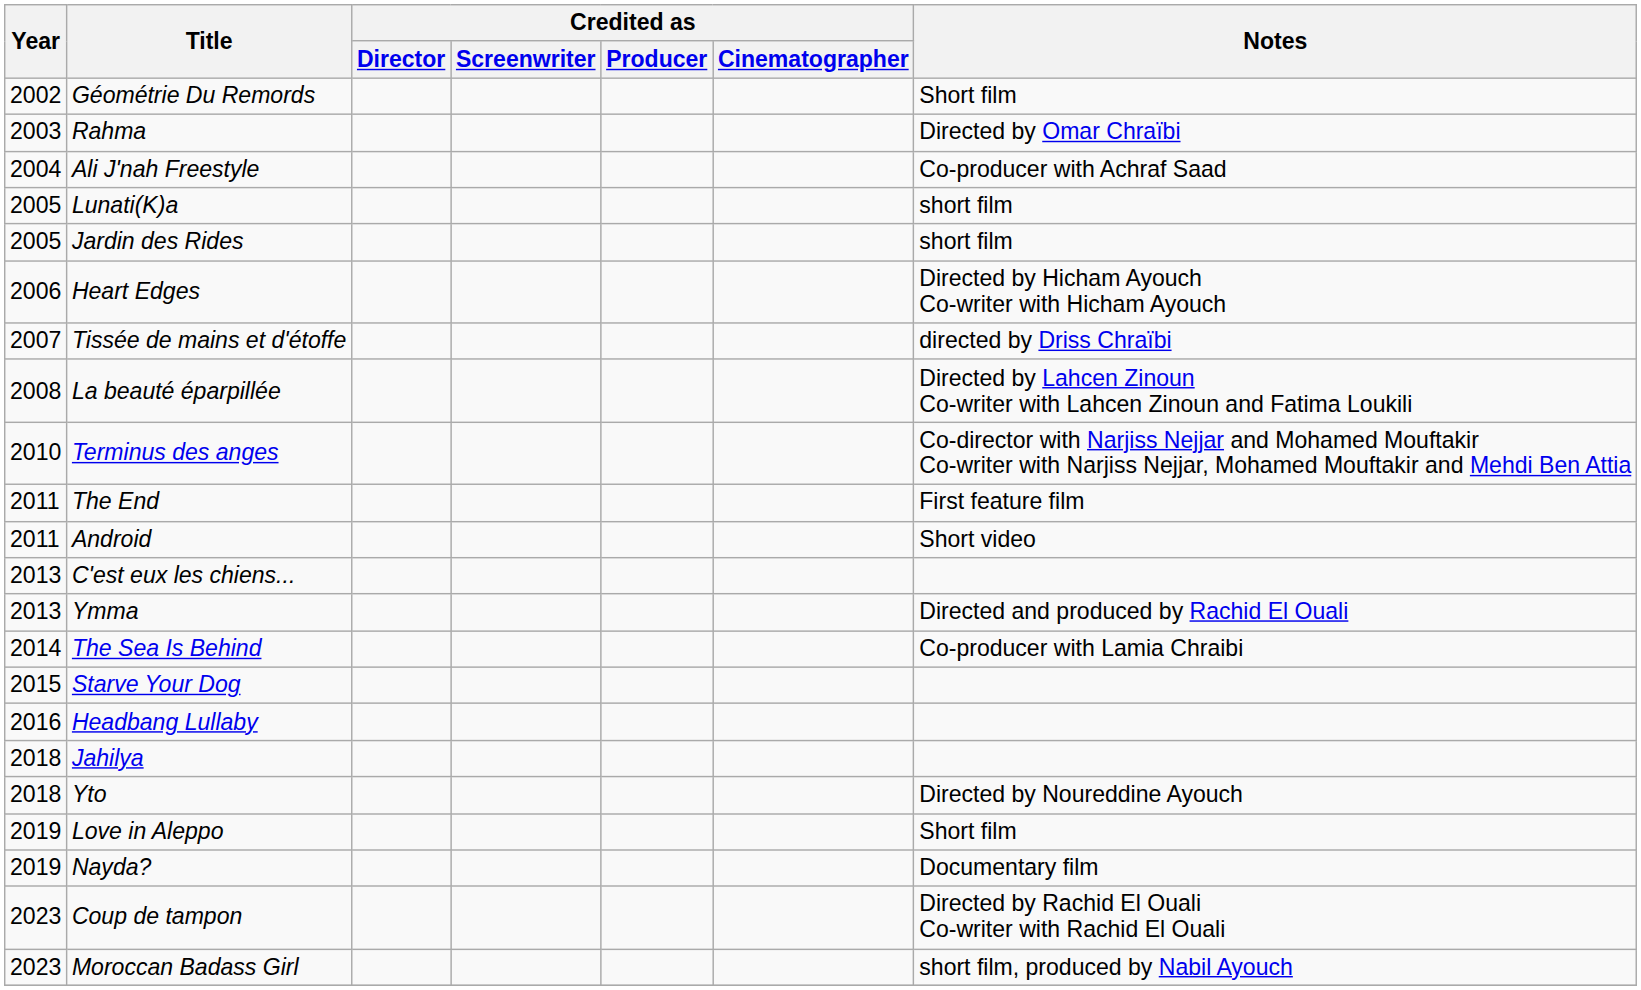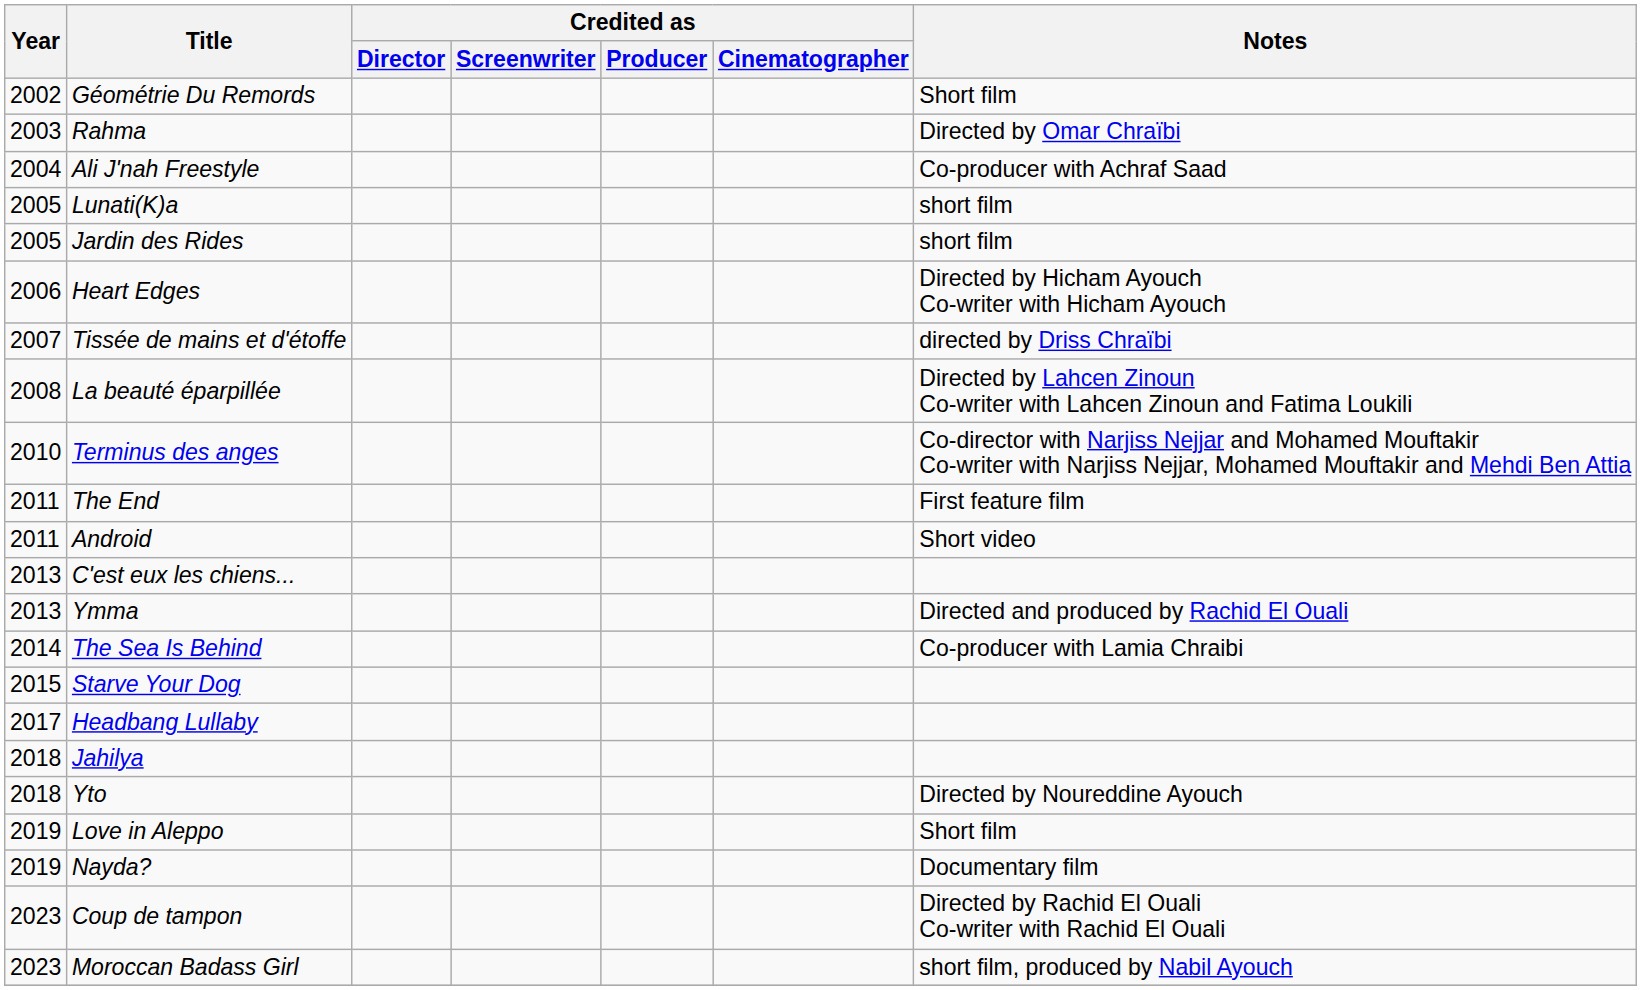 <table class="wikitable">
 <tr>
 <th rowspan="2" style="width:33px;">Year</th>
 <th rowspan="2">Title</th>
 <th colspan="4">Credited as</th>
 <th rowspan="2">Notes</th>
 </tr>
 <tr>
 <th><a href='#'>Director</a></th>
 <th><a href='#'>Screenwriter</a></th>
 <th><a href='#'>Producer</a></th>
 <th><a href='#'>Cinematographer</a></th>
 </tr>
 <tr>
 <td>2002</td>
 <td><em>Géométrie Du Remords</em></td>
 <td></td>
 <td></td>
 <td></td>
 <td></td>
 <td>Short film</td>
 </tr>
 <tr>
 <td>2003</td>
 <td><em>Rahma</em></td>
 <td></td>
 <td></td>
 <td></td>
 <td></td>
 <td>Directed by <a href='#'>Omar Chraïbi</a></td>
 </tr>
 <tr>
 <td>2004</td>
 <td><em>Ali J'nah Freestyle</em></td>
 <td></td>
 <td></td>
 <td></td>
 <td></td>
 <td>Co-producer with Achraf Saad</td>
 </tr>
 <tr>
 <td>2005</td>
 <td><em>Lunati(K)a</em></td>
 <td></td>
 <td></td>
 <td></td>
 <td></td>
 <td>short film</td>
 </tr>
 <tr>
 <td>2005</td>
 <td><em>Jardin des Rides</em></td>
 <td></td>
 <td></td>
 <td></td>
 <td></td>
 <td>short film</td>
 </tr>
 <tr>
 <td>2006</td>
 <td><em>Heart Edges</em></td>
 <td></td>
 <td></td>
 <td></td>
 <td></td>
 <td>Directed by Hicham Ayouch<br>Co-writer with Hicham Ayouch</td>
 </tr>
 <tr>
 <td>2007</td>
 <td><em>Tissée de mains et d'étoffe</em></td>
 <td></td>
 <td></td>
 <td></td>
 <td></td>
 <td>directed by <a href='#'>Driss Chraïbi</a></td>
 </tr>
 <tr>
 <td>2008</td>
 <td><em>La beauté éparpillée</em></td>
 <td></td>
 <td></td>
 <td></td>
 <td></td>
 <td>Directed by <a href='#'>Lahcen Zinoun</a><br>Co-writer with Lahcen Zinoun and Fatima Loukili</td>
 </tr>
 <tr>
 <td>2010</td>
 <td><em><a href='#'>Terminus des anges</a></em></td>
 <td></td>
 <td></td>
 <td></td>
 <td></td>
 <td>Co-director with <a href='#'>Narjiss Nejjar</a> and Mohamed Mouftakir<br>Co-writer with Narjiss Nejjar, Mohamed Mouftakir and <a href='#'>Mehdi Ben Attia</a></td>
 </tr>
 <tr>
 <td>2011</td>
 <td><em>The End</em></td>
 <td></td>
 <td></td>
 <td></td>
 <td></td>
 <td>First feature film</td>
 </tr>
 <tr>
 <td>2011</td>
 <td><em>Android</em></td>
 <td></td>
 <td></td>
 <td></td>
 <td></td>
 <td>Short video</td>
 </tr>
 <tr>
 <td>2013</td>
 <td><em>C'est eux les chiens...</em></td>
 <td></td>
 <td></td>
 <td></td>
 <td></td>
 <td></td>
 </tr>
 <tr>
 <td>2013</td>
 <td><em>Ymma</em></td>
 <td></td>
 <td></td>
 <td></td>
 <td></td>
 <td>Directed and produced by <a href='#'>Rachid El Ouali</a></td>
 </tr>
 <tr>
 <td>2014</td>
 <td><em><a href='#'>The Sea Is Behind</a></em></td>
 <td></td>
 <td></td>
 <td></td>
 <td></td>
 <td>Co-producer with Lamia Chraibi</td>
 </tr>
 <tr>
 <td>2015</td>
 <td><em><a href='#'>Starve Your Dog</a></em></td>
 <td></td>
 <td></td>
 <td></td>
 <td></td>
 <td></td>
 </tr>
 <tr>
-<td>2016</td>
+<td>2017</td>
 <td><em><a href='#'>Headbang Lullaby</a></em></td>
 <td></td>
 <td></td>
 <td></td>
 <td></td>
 <td></td>
 </tr>
 <tr>
 <td>2018</td>
 <td><em><a href='#'>Jahilya</a></em></td>
 <td></td>
 <td></td>
 <td></td>
 <td></td>
 <td></td>
 </tr>
 <tr>
 <td>2018</td>
 <td><em>Yto</em></td>
 <td></td>
 <td></td>
 <td></td>
 <td></td>
 <td>Directed by Noureddine Ayouch</td>
 </tr>
 <tr>
 <td>2019</td>
 <td><em>Love in Aleppo</em></td>
 <td></td>
 <td></td>
 <td></td>
 <td></td>
 <td>Short film</td>
 </tr>
 <tr>
 <td>2019</td>
 <td><em>Nayda?</em></td>
 <td></td>
 <td></td>
 <td></td>
 <td></td>
 <td>Documentary film</td>
 </tr>
 <tr>
 <td>2023</td>
 <td><em>Coup de tampon</em></td>
 <td></td>
 <td></td>
 <td></td>
 <td></td>
 <td>Directed by Rachid El Ouali<br>Co-writer with Rachid El Ouali</td>
 </tr>
 <tr>
 <td>2023</td>
 <td><em>Moroccan Badass Girl</em></td>
 <td></td>
 <td></td>
 <td></td>
 <td></td>
 <td>short film, produced by <a href='#'>Nabil Ayouch</a></td>
 </tr>
 <tr>
 </tr>
 </table>
